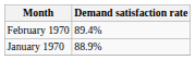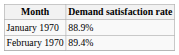 <table class="wikitable">
 <tr>
 <th>Month</th>
 <th>Demand satisfaction rate</th>
 </tr>
 <tr>
+<td>January 1970</td>
+<td>88.9%</td>
+</tr>
+<tr>
 <td>February 1970</td>
 <td>89.4%</td>
 </tr>
 <tr>
-<td>January 1970</td>
-<td>88.9%</td>
-</tr>
-<tr>
 </tr>
 </table>
